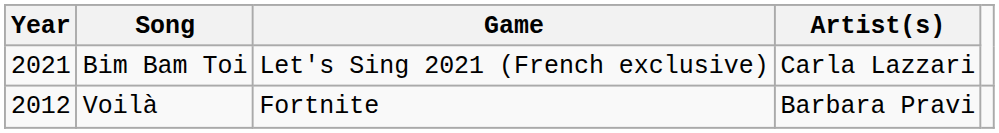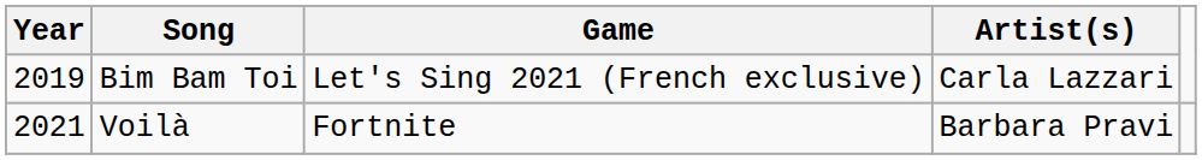 <table class="wikitable sortable">
 <tr>
 <th>Year</th>
 <th>Song</th>
 <th>Game</th>
 <th>Artist(s)</th>
 </tr>
 <tr>
-<td>2021</td>
+<td>2019</td>
 <td>Bim Bam Toi</td>
 <td>Let's Sing 2021 (French exclusive)</td>
 <td>Carla Lazzari</td>
 </tr>
 <tr>
-<td>2012</td>
+<td>2021</td>
 <td>Voilà</td>
 <td>Fortnite</td>
 <td>Barbara Pravi</td>
 <td></td>
 </tr>
 </table>
